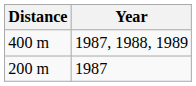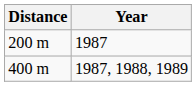 <table class="wikitable">
 <tr>
 <th>Distance</th>
 <th>Year</th>
 </tr>
 <tr>
+<td>200 m</td>
+<td>1987</td>
+</tr>
+<tr>
 <td>400 m</td>
 <td>1987, 1988, 1989</td>
 </tr>
-<tr>
-<td>200 m</td>
-<td>1987</td>
-</tr>
 </table>
